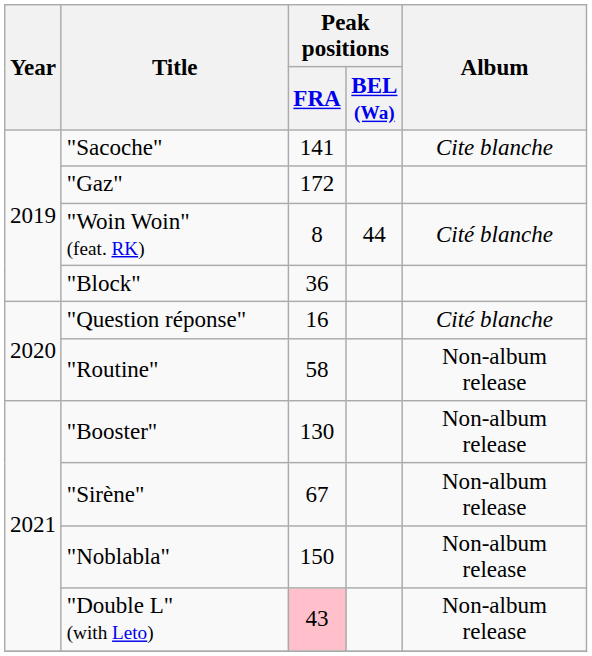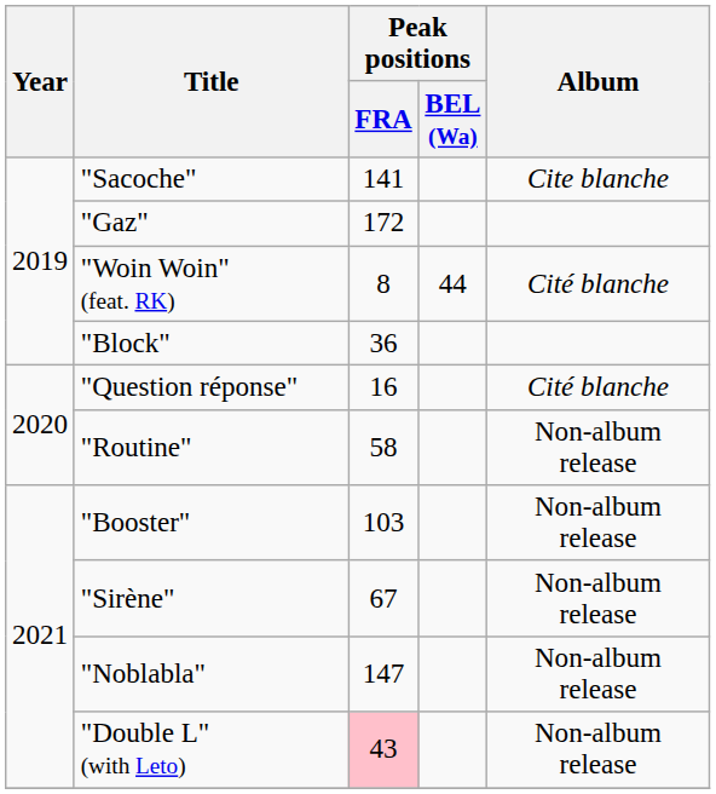 <table class="wikitable">
 <tr>
 <th align="center" rowspan="2" width="10">Year</th>
 <th align="center" rowspan="2" width="150">Title</th>
 <th align="center" colspan="2" width="10">Peak positions</th>
 <th align="center" rowspan="2" width="120">Album</th>
 </tr>
 <tr>
 <th><a href='#'>FRA</a><br></th>
 <th><a href='#'>BEL<br><small>(Wa)</small></a><br></th>
 </tr>
 <tr>
 <td rowspan=4>2019</td>
 <td>"Sacoche"</td>
 <td style="text-align:center;">141</td>
 <td style="text-align:center;"></td>
 <td style="text-align:center;"><em>Cite blanche</em></td>
 </tr>
 <tr>
 <td>"Gaz"</td>
 <td style="text-align:center;">172</td>
 <td style="text-align:center;"></td>
 <td style="text-align:center;"></td>
 </tr>
 <tr>
 <td>"Woin Woin"<br><small>(feat. <a href='#'>RK</a>)</small></td>
 <td style="text-align:center;">8</td>
 <td style="text-align:center;">44</td>
 <td style="text-align:center;"><em>Cité blanche</em></td>
 </tr>
 <tr>
 <td>"Block"</td>
 <td style="text-align:center;">36</td>
 <td style="text-align:center;"></td>
 <td style="text-align:center;"></td>
 </tr>
 <tr>
 <td rowspan=2>2020</td>
 <td>"Question réponse"</td>
 <td style="text-align:center;">16</td>
 <td style="text-align:center;"></td>
 <td style="text-align:center;"><em>Cité blanche</em></td>
 </tr>
 <tr>
 <td>"Routine"</td>
 <td style="text-align:center;">58</td>
 <td style="text-align:center;"></td>
 <td style="text-align:center;">Non-album release</td>
 </tr>
 <tr>
 <td rowspan=4>2021</td>
 <td>"Booster"</td>
-<td style="text-align:center;">130</td>
+<td style="text-align:center;">103</td>
 <td style="text-align:center;"></td>
 <td style="text-align:center;">Non-album release</td>
 </tr>
 <tr>
 <td>"Sirène"</td>
 <td style="text-align:center;">67</td>
 <td style="text-align:center;"></td>
 <td style="text-align:center;">Non-album release</td>
 </tr>
 <tr>
 <td>"Noblabla"</td>
-<td style="text-align:center;">150</td>
+<td style="text-align:center;">147</td>
 <td style="text-align:center;"></td>
 <td style="text-align:center;">Non-album release</td>
 </tr>
 <tr>
 <td>"Double L"<br><small>(with <a href='#'>Leto</a>)</small></td>
 <td style="background: pink; text-align:center;">43</td>
 <td style="text-align:center;"></td>
 <td style="text-align:center;">Non-album release</td>
 </tr>
 <tr>
 </tr>
 </table>
